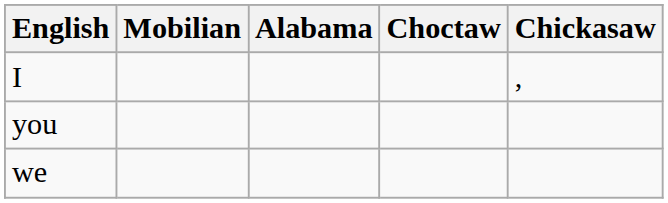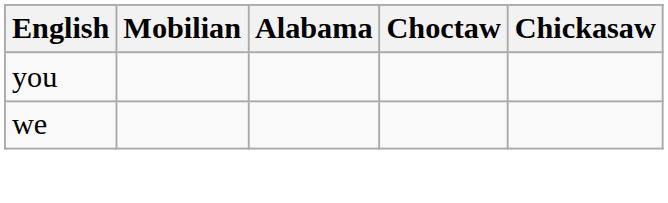 <table class="wikitable">
 <tr>
 <th>English</th>
 <th>Mobilian</th>
 <th>Alabama</th>
 <th>Choctaw</th>
 <th>Chickasaw</th>
-</tr>
-<tr>
-<td>I</td>
-<td></td>
-<td></td>
-<td></td>
-<td>, </td>
 </tr>
 <tr>
 <td>you</td>
 <td></td>
 <td></td>
 <td></td>
 <td></td>
 </tr>
 <tr>
 <td>we</td>
 <td></td>
 <td></td>
 <td></td>
 <td></td>
 </tr>
 </table>
